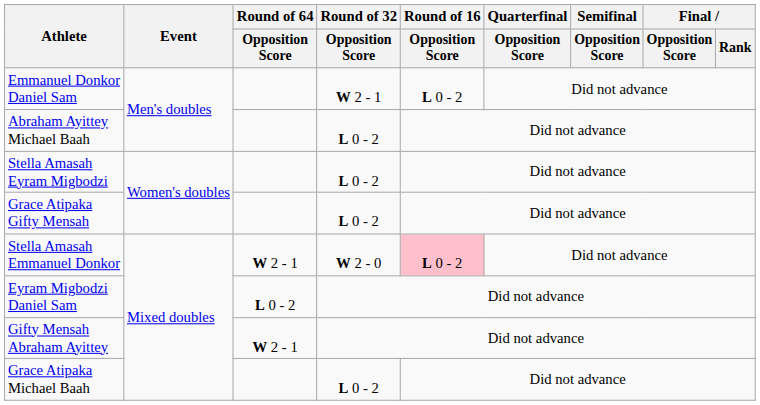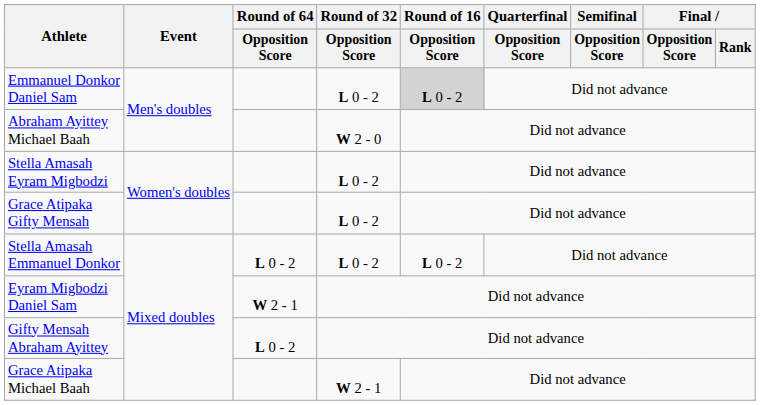 <table class=wikitable style="font-size:90%">
 <tr>
 <th rowspan=2>Athlete</th>
 <th rowspan=2>Event</th>
 <th>Round of 64</th>
 <th>Round of 32</th>
 <th>Round of 16</th>
 <th>Quarterfinal</th>
 <th>Semifinal</th>
 <th colspan=2>Final / </th>
 </tr>
 <tr style="font-size:95%">
 <th>Opposition<br>Score</th>
 <th>Opposition<br>Score</th>
 <th>Opposition<br>Score</th>
 <th>Opposition<br>Score</th>
 <th>Opposition<br>Score</th>
 <th>Opposition<br>Score</th>
 <th>Rank</th>
 </tr>
 <tr align=center>
 <td align=left><a href='#'>Emmanuel Donkor</a><br><a href='#'>Daniel Sam</a></td>
 <td align=left rowspan=2><a href='#'>Men's doubles</a></td>
 <td></td>
-<td><br><strong>W</strong> 2 - 1</td>
 <td><br><strong>L</strong> 0 - 2</td>
+<td style="background: lightgrey;"><br><strong>L</strong> 0 - 2</td>
 <td colspan=4>Did not advance</td>
 </tr>
 <tr align=center>
 <td align=left><a href='#'>Abraham Ayittey</a><br>Michael Baah</td>
 <td></td>
-<td><br><strong>L</strong> 0 - 2</td>
+<td><br><strong>W</strong> 2 - 0</td>
 <td colspan=5>Did not advance</td>
 </tr>
 <tr align=center>
 <td align=left><a href='#'>Stella Amasah</a><br><a href='#'>Eyram Migbodzi</a></td>
 <td align=left rowspan=2><a href='#'>Women's doubles</a></td>
 <td></td>
 <td><br><strong>L</strong> 0 - 2</td>
 <td colspan=5>Did not advance</td>
 </tr>
 <tr align=center>
 <td align=left><a href='#'>Grace Atipaka</a><br><a href='#'>Gifty Mensah</a></td>
 <td></td>
 <td><br><strong>L</strong> 0 - 2</td>
 <td colspan=5>Did not advance</td>
 </tr>
 <tr align=center>
 <td align=left><a href='#'>Stella Amasah</a><br><a href='#'>Emmanuel Donkor</a></td>
 <td align=left rowspan=4><a href='#'>Mixed doubles</a></td>
-<td><br><strong>W</strong> 2 - 1</td>
-<td><br><strong>W</strong> 2 - 0</td>
-<td style="background: pink;"><br><strong>L</strong> 0 - 2</td>
+<td><br><strong>L</strong> 0 - 2</td>
+<td><br><strong>L</strong> 0 - 2</td>
+<td><br><strong>L</strong> 0 - 2</td>
 <td colspan=4>Did not advance</td>
 </tr>
 <tr align=center>
 <td align=left><a href='#'>Eyram Migbodzi</a><br><a href='#'>Daniel Sam</a></td>
-<td><br><strong>L</strong> 0 - 2</td>
+<td><br><strong>W</strong> 2 - 1</td>
 <td colspan=6>Did not advance</td>
 </tr>
 <tr align=center>
 <td align=left><a href='#'>Gifty Mensah</a><br><a href='#'>Abraham Ayittey</a></td>
-<td><br><strong>W</strong> 2 - 1</td>
+<td><br><strong>L</strong> 0 - 2</td>
 <td colspan=6>Did not advance</td>
 </tr>
 <tr align=center>
 <td align=left><a href='#'>Grace Atipaka</a><br>Michael Baah</td>
 <td></td>
-<td><br><strong>L</strong> 0 - 2</td>
+<td><br><strong>W</strong> 2 - 1</td>
 <td colspan=5>Did not advance</td>
 </tr>
 </table>
